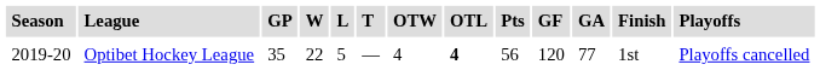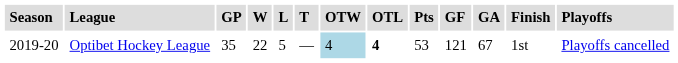 <table cellpadding=5>
 <tr bgcolor="#dddddd">
 <td><strong>Season</strong></td>
 <td><strong>League</strong></td>
 <td><strong>GP</strong></td>
 <td><strong>W</strong></td>
 <td><strong>L</strong></td>
 <td><strong>T</strong></td>
 <td><strong>OTW</strong></td>
 <td><strong>OTL</strong></td>
 <td><strong>Pts</strong></td>
 <td><strong>GF</strong></td>
 <td><strong>GA</strong></td>
 <td><strong>Finish</strong></td>
 <td><strong>Playoffs</strong></td>
 </tr>
 <tr>
 <td>2019-20</td>
 <td><a href='#'>Optibet Hockey League</a></td>
 <td>35</td>
 <td>22</td>
 <td>5</td>
 <td>—</td>
-<td>4</td>
+<td style="background: lightblue;">4</td>
 <td><strong>4</strong></td>
-<td>56</td>
-<td>120</td>
-<td>77</td>
+<td>53</td>
+<td>121</td>
+<td>67</td>
 <td>1st</td>
 <td><a href='#'>Playoffs cancelled</a></td>
 </tr>
 </table>
